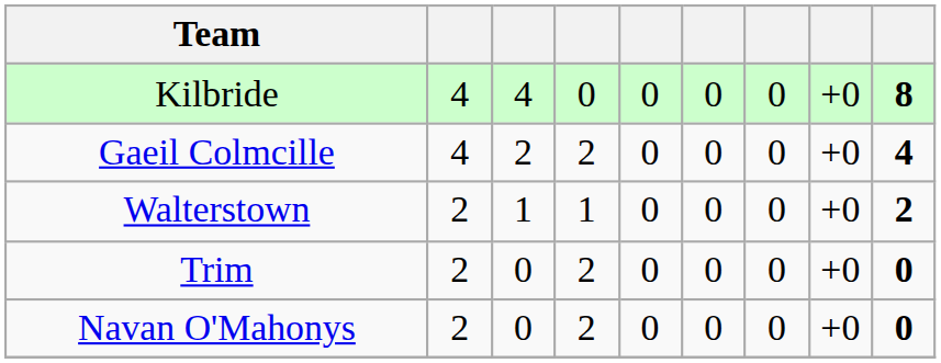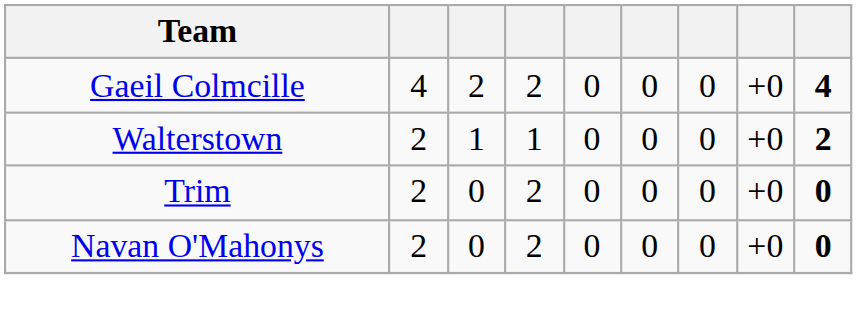 <table class="wikitable" style="text-align:center">
 <tr>
 <th style="width:175px;">Team</th>
 <th width="20"></th>
 <th width="20"></th>
 <th width="20"></th>
 <th width="20"></th>
 <th width="20"></th>
 <th width="20"></th>
 <th width="20"></th>
 <th width="20"></th>
-</tr>
-<tr style="background:#cfc;">
-<td>Kilbride</td>
-<td>4</td>
-<td>4</td>
-<td>0</td>
-<td>0</td>
-<td>0</td>
-<td>0</td>
-<td>+0</td>
-<td><strong>8</strong></td>
 </tr>
 <tr>
 <td><a href='#'>Gaeil Colmcille</a></td>
 <td>4</td>
 <td>2</td>
 <td>2</td>
 <td>0</td>
 <td>0</td>
 <td>0</td>
 <td>+0</td>
 <td><strong>4</strong></td>
 </tr>
 <tr>
 <td><a href='#'>Walterstown</a></td>
 <td>2</td>
 <td>1</td>
 <td>1</td>
 <td>0</td>
 <td>0</td>
 <td>0</td>
 <td>+0</td>
 <td><strong>2</strong></td>
 </tr>
 <tr>
 <td><a href='#'>Trim</a></td>
 <td>2</td>
 <td>0</td>
 <td>2</td>
 <td>0</td>
 <td>0</td>
 <td>0</td>
 <td>+0</td>
 <td><strong>0</strong></td>
 </tr>
 <tr>
 <td><a href='#'>Navan O'Mahonys</a></td>
 <td>2</td>
 <td>0</td>
 <td>2</td>
 <td>0</td>
 <td>0</td>
 <td>0</td>
 <td>+0</td>
 <td><strong>0</strong></td>
 </tr>
 <tr>
 </tr>
 </table>
